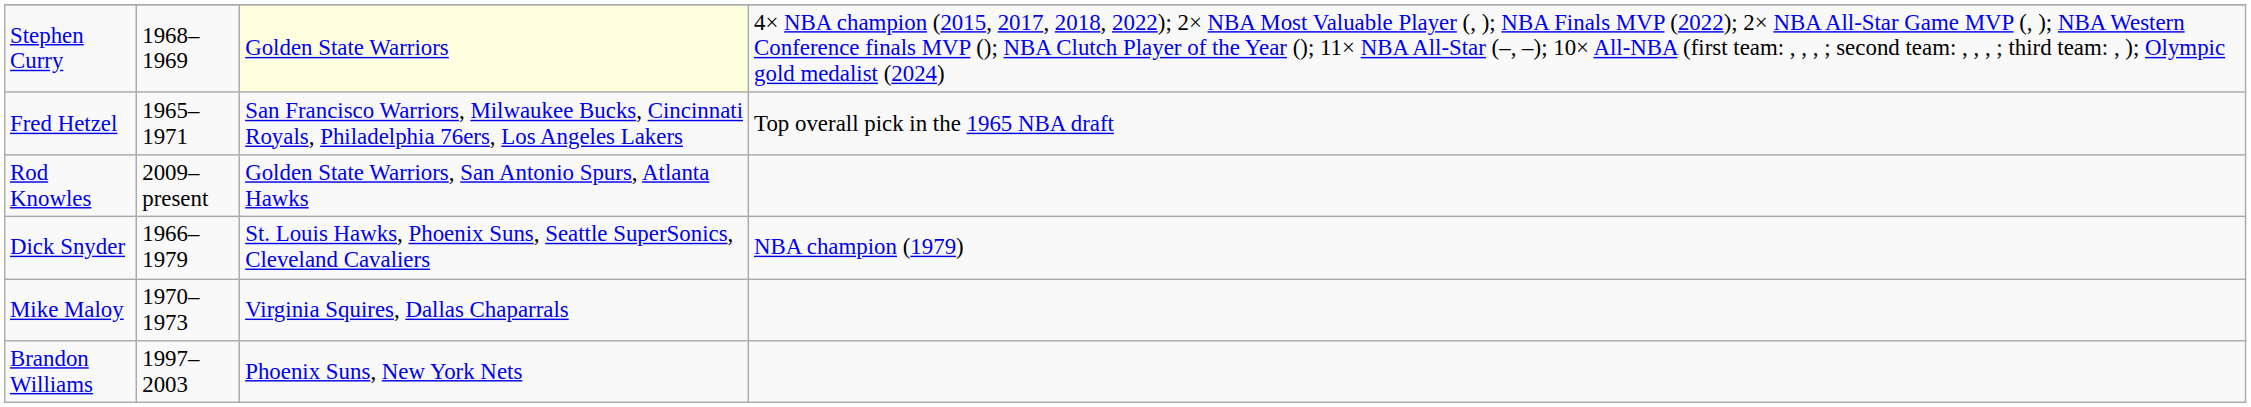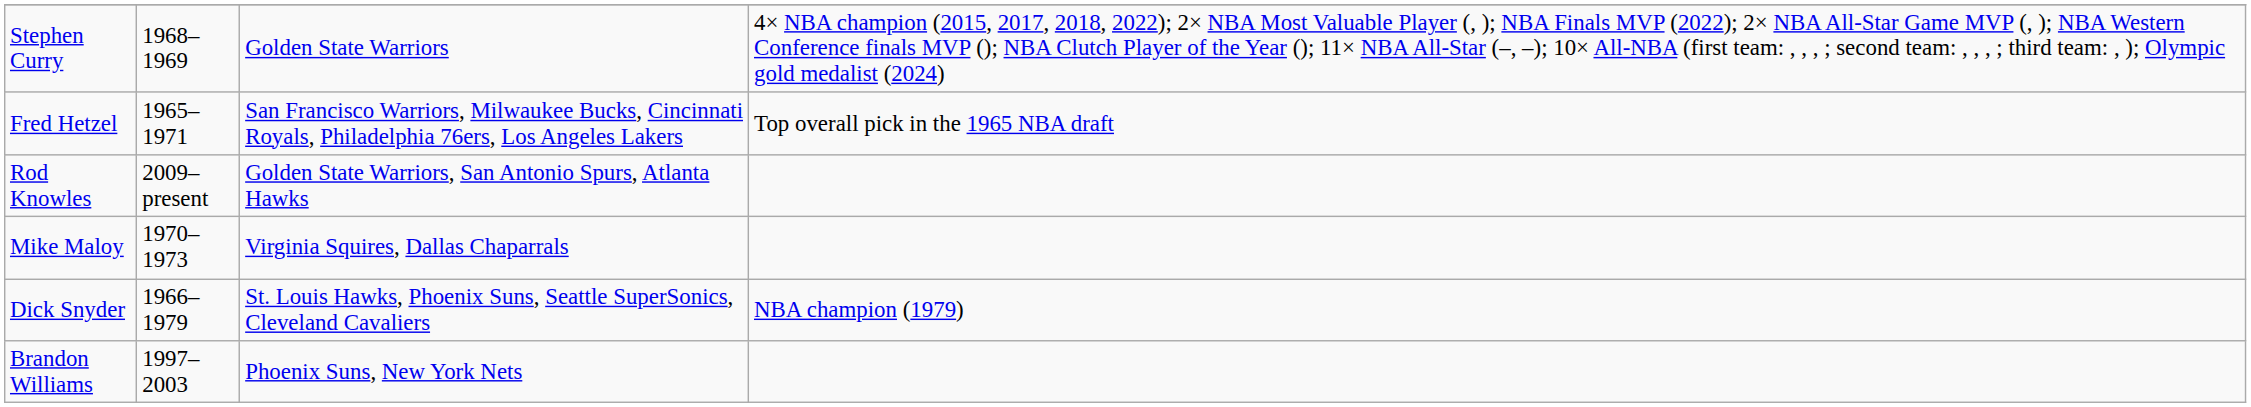 <table class="wikitable">
 <tr>
 </tr>
 <tr>
 <td><a href='#'>Stephen Curry</a></td>
 <td>1968–1969</td>
-<td style="background: lightyellow;"><a href='#'>Golden State Warriors</a></td>
+<td><a href='#'>Golden State Warriors</a></td>
 <td>4× <a href='#'>NBA champion</a> (<a href='#'>2015</a>, <a href='#'>2017</a>, <a href='#'>2018</a>, <a href='#'>2022</a>); 2× <a href='#'>NBA Most Valuable Player</a> (, ); <a href='#'>NBA Finals MVP</a> (<a href='#'>2022</a>); 2× <a href='#'>NBA All-Star Game MVP</a> (, ); <a href='#'>NBA Western Conference finals MVP</a> (); <a href='#'>NBA Clutch Player of the Year</a> (); 11× <a href='#'>NBA All-Star</a> (–, –); 10× <a href='#'>All-NBA</a> (first team: , , , ; second team: , , , ; third team: , ); <a href='#'>Olympic gold medalist</a> (<a href='#'>2024</a>)</td>
 </tr>
 <tr>
 <td><a href='#'>Fred Hetzel</a></td>
 <td>1965–1971</td>
 <td><a href='#'>San Francisco Warriors</a>, <a href='#'>Milwaukee Bucks</a>, <a href='#'>Cincinnati Royals</a>, <a href='#'>Philadelphia 76ers</a>, <a href='#'>Los Angeles Lakers</a></td>
 <td>Top overall pick in the <a href='#'>1965 NBA draft</a></td>
 </tr>
 <tr>
 <td><a href='#'>Rod Knowles</a></td>
 <td>2009–present</td>
 <td><a href='#'>Golden State Warriors</a>, <a href='#'>San Antonio Spurs</a>, <a href='#'>Atlanta Hawks</a></td>
 <td></td>
 </tr>
 <tr>
+<td><a href='#'>Mike Maloy</a></td>
+<td>1970–1973</td>
+<td><a href='#'>Virginia Squires</a>, <a href='#'>Dallas Chaparrals</a></td>
+<td></td>
+</tr>
+<tr>
 <td><a href='#'>Dick Snyder</a></td>
 <td>1966–1979</td>
 <td><a href='#'>St. Louis Hawks</a>, <a href='#'>Phoenix Suns</a>, <a href='#'>Seattle SuperSonics</a>, <a href='#'>Cleveland Cavaliers</a></td>
 <td><a href='#'>NBA champion</a> (<a href='#'>1979</a>)</td>
-</tr>
-<tr>
-<td><a href='#'>Mike Maloy</a></td>
-<td>1970–1973</td>
-<td><a href='#'>Virginia Squires</a>, <a href='#'>Dallas Chaparrals</a></td>
-<td></td>
 </tr>
 <tr>
 <td><a href='#'>Brandon Williams</a></td>
 <td>1997–2003</td>
 <td><a href='#'>Phoenix Suns</a>, <a href='#'>New York Nets</a></td>
 <td></td>
 </tr>
 </table>
